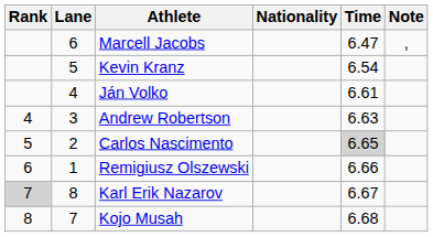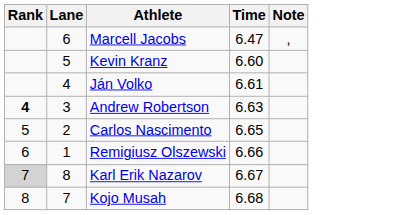 <table class="wikitable sortable" style="text-align:center">
 <tr>
 <th>Rank</th>
 <th>Lane</th>
 <th>Athlete</th>
-<th>Nationality</th>
 <th>Time</th>
 <th>Note</th>
 </tr>
 <tr>
 <td></td>
 <td>6</td>
 <td align=left><a href='#'>Marcell Jacobs</a></td>
-<td align=left></td>
 <td>6.47</td>
 <td>, </td>
 </tr>
 <tr>
 <td></td>
 <td>5</td>
 <td align=left><a href='#'>Kevin Kranz</a></td>
-<td align=left></td>
-<td>6.54</td>
+<td>6.60</td>
 <td></td>
 </tr>
 <tr>
 <td></td>
 <td>4</td>
 <td align=left><a href='#'>Ján Volko</a></td>
-<td align=left></td>
 <td>6.61</td>
 <td></td>
 </tr>
 <tr>
-<td>4</td>
+<td><strong>4</strong></td>
 <td>3</td>
 <td align=left><a href='#'>Andrew Robertson</a></td>
-<td align=left></td>
 <td>6.63</td>
 <td></td>
 </tr>
 <tr>
 <td>5</td>
 <td>2</td>
 <td align=left><a href='#'>Carlos Nascimento</a></td>
-<td align=left></td>
-<td style="background: lightgrey;">6.65</td>
+<td>6.65</td>
 <td></td>
 </tr>
 <tr>
 <td>6</td>
 <td>1</td>
 <td align=left><a href='#'>Remigiusz Olszewski</a></td>
-<td align=left></td>
 <td>6.66</td>
 <td></td>
 </tr>
 <tr>
 <td style="background: lightgrey;">7</td>
 <td>8</td>
 <td align=left><a href='#'>Karl Erik Nazarov</a></td>
-<td align=left></td>
 <td>6.67</td>
 <td></td>
 </tr>
 <tr>
 <td>8</td>
 <td>7</td>
 <td align=left><a href='#'>Kojo Musah</a></td>
-<td align=left></td>
 <td>6.68</td>
 <td></td>
 </tr>
 </table>
